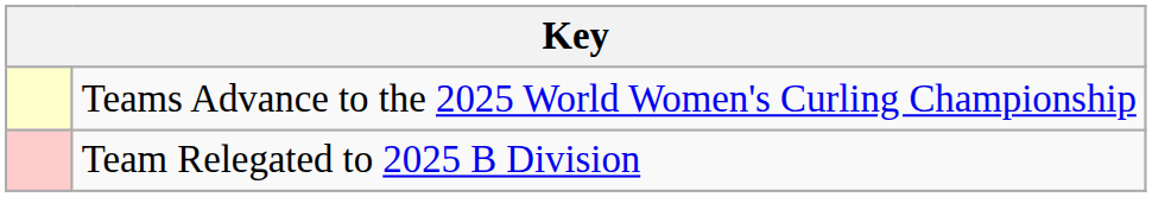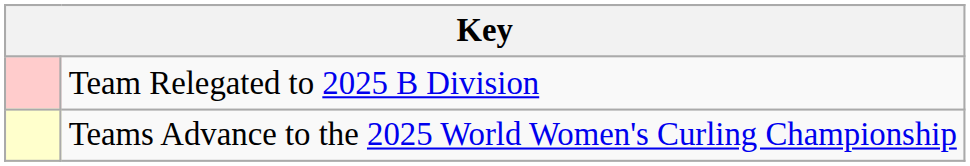 <table class="wikitable" style="text-align: center;">
 <tr>
 <th colspan=2>Key</th>
 </tr>
 <tr>
+<td style="background:#ffcccc; width:20px;"></td>
+<td align=left>Team Relegated to <a href='#'>2025 B Division</a></td>
+</tr>
+<tr>
 <td style="background:#ffffcc; width:20px;"></td>
 <td align=left>Teams Advance to the <a href='#'>2025 World Women's Curling Championship</a></td>
 </tr>
-<tr>
-<td style="background:#ffcccc; width:20px;"></td>
-<td align=left>Team Relegated to <a href='#'>2025 B Division</a></td>
-</tr>
 </table>
